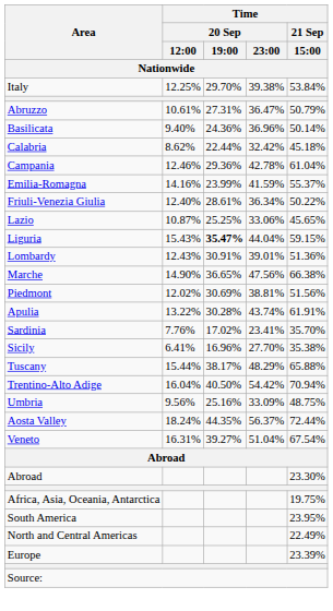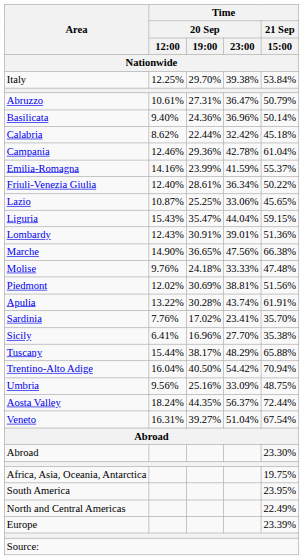 <table class="wikitable" style=text-align:left>
 <tr>
 <th rowspan=3>Area</th>
 <th colspan=4>Time</th>
 </tr>
 <tr>
 <th colspan=3>20 Sep</th>
 <th>21 Sep</th>
 </tr>
 <tr>
 <th>12:00</th>
 <th>19:00</th>
 <th>23:00</th>
 <th>15:00</th>
 </tr>
 <tr>
 <th colspan="5">Nationwide</th>
 </tr>
 <tr>
 <td>Italy</td>
 <td>12.25%</td>
 <td>29.70%</td>
 <td>39.38%</td>
 <td>53.84%</td>
 </tr>
 <tr>
 <th colspan="5"></th>
 </tr>
 <tr>
 <td><a href='#'>Abruzzo</a></td>
 <td>10.61%</td>
 <td>27.31%</td>
 <td>36.47%</td>
 <td>50.79%</td>
 </tr>
 <tr>
 <td><a href='#'>Basilicata</a></td>
 <td>9.40%</td>
 <td>24.36%</td>
 <td>36.96%</td>
 <td>50.14%</td>
 </tr>
 <tr>
 <td><a href='#'>Calabria</a></td>
 <td>8.62%</td>
 <td>22.44%</td>
 <td>32.42%</td>
 <td>45.18%</td>
 </tr>
 <tr>
 <td><a href='#'>Campania</a></td>
 <td>12.46%</td>
 <td>29.36%</td>
 <td>42.78%</td>
 <td>61.04%</td>
 </tr>
 <tr>
 <td><a href='#'>Emilia-Romagna</a></td>
 <td>14.16%</td>
 <td>23.99%</td>
 <td>41.59%</td>
 <td>55.37%</td>
 </tr>
 <tr>
 <td><a href='#'>Friuli-Venezia Giulia</a></td>
 <td>12.40%</td>
 <td>28.61%</td>
 <td>36.34%</td>
 <td>50.22%</td>
 </tr>
 <tr>
 <td><a href='#'>Lazio</a></td>
 <td>10.87%</td>
 <td>25.25%</td>
 <td>33.06%</td>
 <td>45.65%</td>
 </tr>
 <tr>
 <td><a href='#'>Liguria</a></td>
 <td>15.43%</td>
-<td><strong>35.47%</strong></td>
+<td>35.47%</td>
 <td>44.04%</td>
 <td>59.15%</td>
 </tr>
 <tr>
 <td><a href='#'>Lombardy</a></td>
 <td>12.43%</td>
 <td>30.91%</td>
 <td>39.01%</td>
 <td>51.36%</td>
 </tr>
 <tr>
 <td><a href='#'>Marche</a></td>
 <td>14.90%</td>
 <td>36.65%</td>
 <td>47.56%</td>
 <td>66.38%</td>
+</tr>
+<tr>
+<td><a href='#'>Molise</a></td>
+<td>9.76%</td>
+<td>24.18%</td>
+<td>33.33%</td>
+<td>47.48%</td>
 </tr>
 <tr>
 <td><a href='#'>Piedmont</a></td>
 <td>12.02%</td>
 <td>30.69%</td>
 <td>38.81%</td>
 <td>51.56%</td>
 </tr>
 <tr>
 <td><a href='#'>Apulia</a></td>
 <td>13.22%</td>
 <td>30.28%</td>
 <td>43.74%</td>
 <td>61.91%</td>
 </tr>
 <tr>
 <td><a href='#'>Sardinia</a></td>
 <td>7.76%</td>
 <td>17.02%</td>
 <td>23.41%</td>
 <td>35.70%</td>
 </tr>
 <tr>
 <td><a href='#'>Sicily</a></td>
 <td>6.41%</td>
 <td>16.96%</td>
 <td>27.70%</td>
 <td>35.38%</td>
 </tr>
 <tr>
 <td><a href='#'>Tuscany</a></td>
 <td>15.44%</td>
 <td>38.17%</td>
 <td>48.29%</td>
 <td>65.88%</td>
 </tr>
 <tr>
 <td><a href='#'>Trentino-Alto Adige</a></td>
 <td>16.04%</td>
 <td>40.50%</td>
 <td>54.42%</td>
 <td>70.94%</td>
 </tr>
 <tr>
 <td><a href='#'>Umbria</a></td>
 <td>9.56%</td>
 <td>25.16%</td>
 <td>33.09%</td>
 <td>48.75%</td>
 </tr>
 <tr>
 <td><a href='#'>Aosta Valley</a></td>
 <td>18.24%</td>
 <td>44.35%</td>
 <td>56.37%</td>
 <td>72.44%</td>
 </tr>
 <tr>
 <td><a href='#'>Veneto</a></td>
 <td>16.31%</td>
 <td>39.27%</td>
 <td>51.04%</td>
 <td>67.54%</td>
 </tr>
 <tr>
 <th colspan="5">Abroad</th>
 </tr>
 <tr>
 <td>Abroad</td>
 <td></td>
 <td></td>
 <td></td>
 <td>23.30%</td>
 </tr>
 <tr>
 <th colspan="5"></th>
 </tr>
 <tr>
 <td>Africa, Asia, Oceania, Antarctica</td>
 <td></td>
 <td></td>
 <td></td>
 <td>19.75%</td>
 </tr>
 <tr>
 <td>South America</td>
 <td></td>
 <td></td>
 <td></td>
 <td>23.95%</td>
 </tr>
 <tr>
 <td>North and Central Americas</td>
 <td></td>
 <td></td>
 <td></td>
 <td>22.49%</td>
 </tr>
 <tr>
 <td>Europe</td>
 <td></td>
 <td></td>
 <td></td>
 <td>23.39%</td>
 </tr>
 <tr>
 <th colspan="5"></th>
 </tr>
 <tr>
 <td colspan=5>Source:  </td>
 </tr>
 </table>
